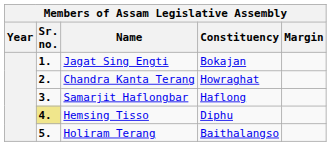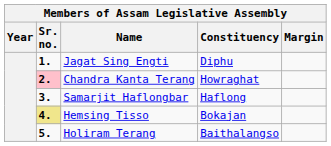 <table class="wikitable sortable">
 <tr>
 <th colspan="5">Members of Assam Legislative Assembly</th>
 </tr>
 <tr>
 <th>Year</th>
 <th>Sr.<br>no.</th>
 <th>Name</th>
 <th>Constituency</th>
 <th>Margin</th>
 </tr>
 <tr>
 <th rowspan="5"></th>
 <td><strong>1.</strong></td>
 <td><a href='#'>Jagat Sing Engti</a></td>
-<td><a href='#'>Bokajan</a></td>
+<td><a href='#'>Diphu</a></td>
 <td></td>
 </tr>
 <tr>
-<td><strong>2.</strong></td>
+<td style="background: pink;"><strong>2.</strong></td>
 <td><a href='#'>Chandra Kanta Terang</a></td>
 <td><a href='#'>Howraghat</a></td>
 <td></td>
 </tr>
 <tr>
 <td><strong>3.</strong></td>
 <td><a href='#'>Samarjit Haflongbar</a></td>
 <td><a href='#'>Haflong</a></td>
 <td></td>
 </tr>
 <tr>
 <td style="background: khaki;"><strong>4.</strong></td>
 <td><a href='#'>Hemsing Tisso</a></td>
-<td><a href='#'>Diphu</a></td>
+<td><a href='#'>Bokajan</a></td>
 <td></td>
 </tr>
 <tr>
 <td><strong>5.</strong></td>
 <td><a href='#'>Holiram Terang</a></td>
 <td><a href='#'>Baithalangso</a></td>
 <td></td>
 </tr>
 </table>
